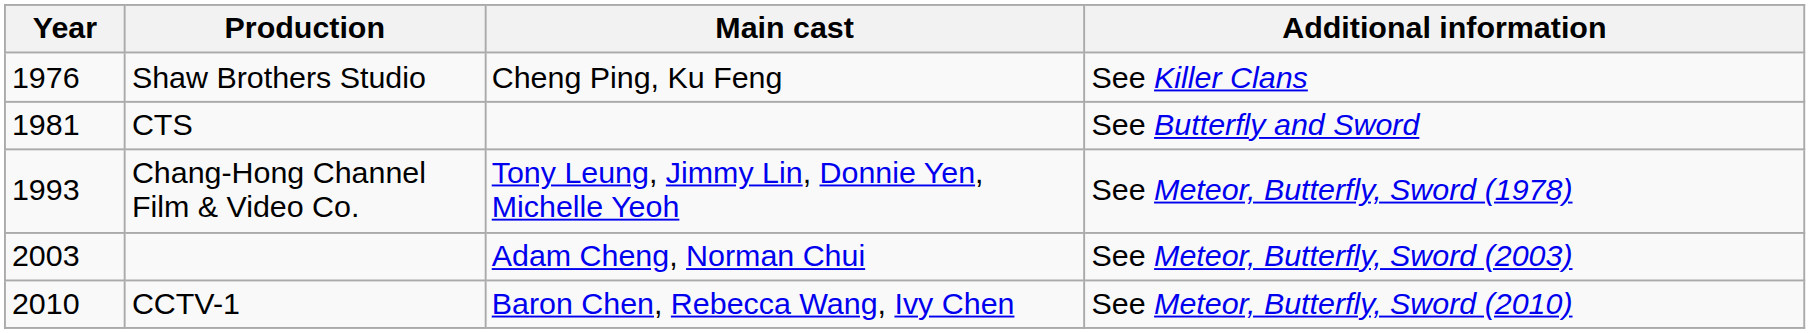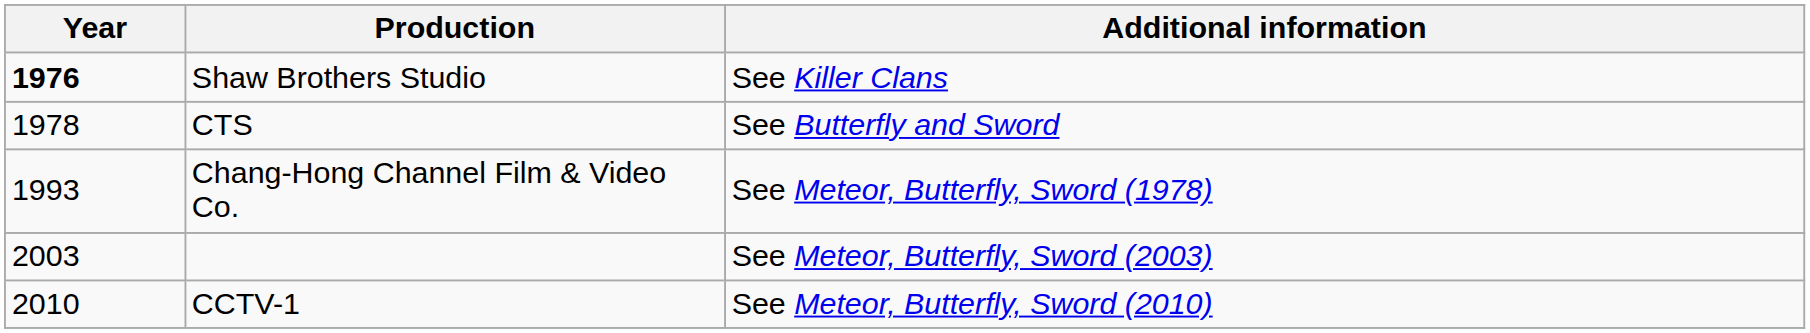 <table class="wikitable" width=75%>
 <tr>
 <th width=5%>Year</th>
 <th width=15%>Production</th>
-<th width=25%>Main cast</th>
 <th width=30%>Additional information</th>
 </tr>
 <tr>
-<td>1976</td>
+<td><strong>1976</strong></td>
 <td>Shaw Brothers Studio</td>
-<td>Cheng Ping, Ku Feng</td>
 <td>See <em><a href='#'>Killer Clans</a></em></td>
 </tr>
 <tr>
-<td>1981</td>
+<td>1978</td>
 <td>CTS</td>
-<td></td>
 <td>See <em><a href='#'>Butterfly and Sword</a></em></td>
 </tr>
 <tr>
 <td>1993</td>
 <td>Chang-Hong Channel Film & Video Co.</td>
-<td><a href='#'>Tony Leung</a>, <a href='#'>Jimmy Lin</a>, <a href='#'>Donnie Yen</a>, <a href='#'>Michelle Yeoh</a></td>
 <td>See <em><a href='#'>Meteor, Butterfly, Sword (1978)</a></em></td>
 </tr>
 <tr>
 <td>2003</td>
 <td></td>
-<td><a href='#'>Adam Cheng</a>, <a href='#'>Norman Chui</a></td>
 <td>See <em><a href='#'>Meteor, Butterfly, Sword (2003)</a></em></td>
 </tr>
 <tr>
 <td>2010</td>
 <td>CCTV-1</td>
-<td><a href='#'>Baron Chen</a>, <a href='#'>Rebecca Wang</a>, <a href='#'>Ivy Chen</a></td>
 <td>See <em><a href='#'>Meteor, Butterfly, Sword (2010)</a></em></td>
 </tr>
 </table>
